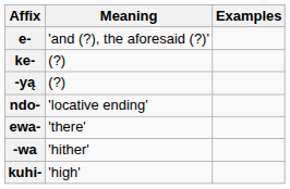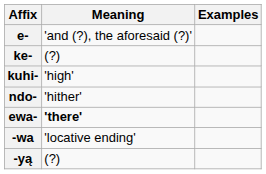 <table class="wikitable">
 <tr>
 <th>Affix</th>
 <th>Meaning</th>
 <th>Examples</th>
 </tr>
 <tr>
 <th>e-</th>
 <td>'and (?), the aforesaid (?)'</td>
 <td><br></td>
 </tr>
 <tr>
 <th>ke-</th>
 <td>(?)</td>
 <td><br></td>
 </tr>
 <tr>
+<th>kuhi-</th>
+<td>'high'</td>
+<td><br></td>
+</tr>
+<tr>
+<th>ndo-</th>
+<td>'hither'</td>
+<td><br></td>
+</tr>
+<tr>
+<th>ewa-</th>
+<td><strong>'there'</strong></td>
+<td><br></td>
+</tr>
+<tr>
+<th>-wa</th>
+<td>'locative ending'</td>
+<td><br></td>
+</tr>
+<tr>
 <th>-yą</th>
 <td>(?)</td>
 <td><br></td>
 </tr>
-<tr>
-<th>ndo-</th>
-<td>'locative ending'</td>
-<td><br></td>
-</tr>
-<tr>
-<th>ewa-</th>
-<td>'there'</td>
-<td><br></td>
-</tr>
-<tr>
-<th>-wa</th>
-<td>'hither'</td>
-<td><br></td>
-</tr>
-<tr>
-<th>kuhi-</th>
-<td>'high'</td>
-<td><br></td>
-</tr>
 </table>
